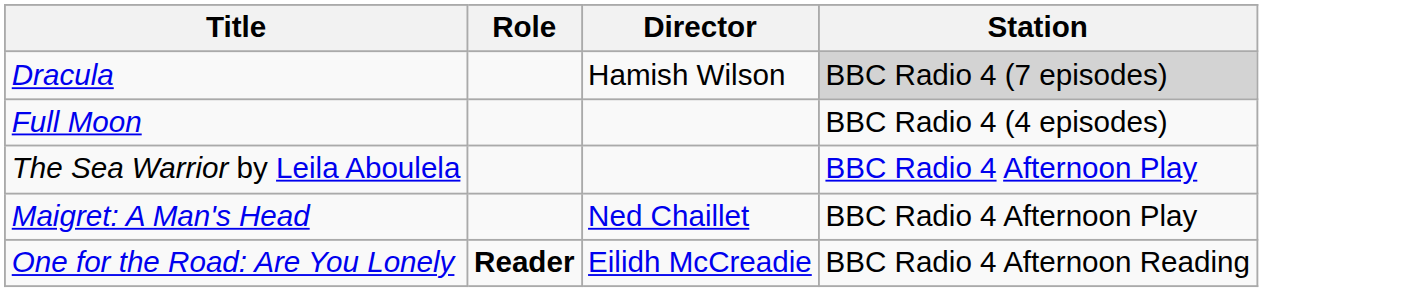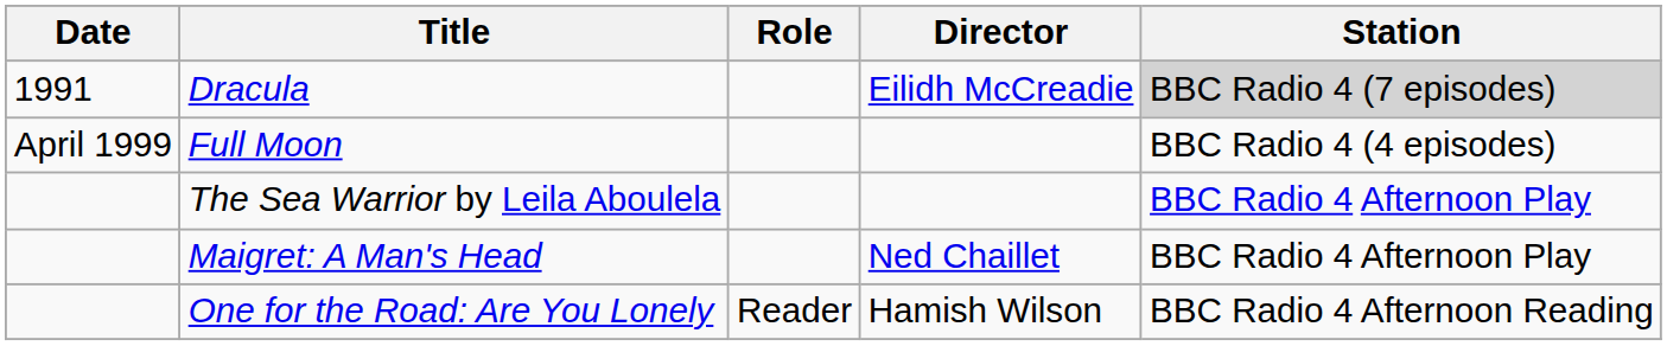 <table class="wikitable sortable">
 <tr>
+<th>Date</th>
 <th>Title</th>
 <th>Role</th>
 <th>Director</th>
 <th>Station</th>
 </tr>
 <tr>
+<td>1991</td>
 <td><em><a href='#'>Dracula</a></em></td>
 <td></td>
-<td>Hamish Wilson</td>
+<td><a href='#'>Eilidh McCreadie</a></td>
 <td style="background: lightgrey;">BBC Radio 4 (7 episodes)</td>
 </tr>
 <tr>
+<td>April 1999</td>
 <td><em><a href='#'>Full Moon</a></em></td>
 <td></td>
 <td></td>
 <td>BBC Radio 4 (4 episodes)</td>
 </tr>
 <tr>
+<td></td>
 <td><em>The Sea Warrior</em> by <a href='#'>Leila Aboulela</a></td>
 <td></td>
 <td></td>
 <td><a href='#'>BBC Radio 4</a> <a href='#'>Afternoon Play</a></td>
 </tr>
 <tr>
+<td></td>
 <td><em><a href='#'>Maigret: A Man's Head</a></em></td>
 <td></td>
 <td><a href='#'>Ned Chaillet</a></td>
 <td>BBC Radio 4 Afternoon Play</td>
 </tr>
 <tr>
+<td></td>
 <td><em><a href='#'>One for the Road: Are You Lonely</a></em></td>
-<td><strong>Reader</strong></td>
-<td><a href='#'>Eilidh McCreadie</a></td>
+<td>Reader</td>
+<td>Hamish Wilson</td>
 <td>BBC Radio 4 Afternoon Reading</td>
 </tr>
 </table>
